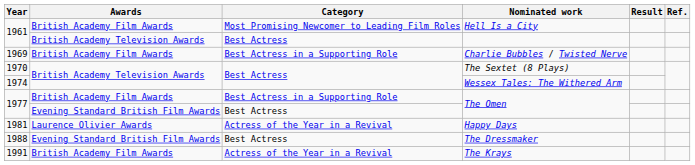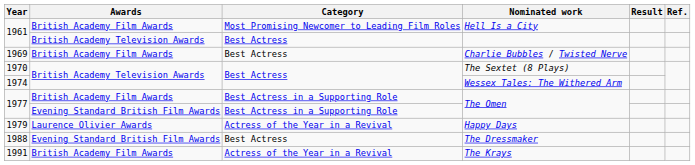 <table class="wikitable">
 <tr>
 <th>Year</th>
 <th>Awards</th>
 <th>Category</th>
 <th>Nominated work</th>
 <th>Result</th>
 <th>Ref.</th>
 </tr>
 <tr>
 <td rowspan="2">1961</td>
 <td><a href='#'>British Academy Film Awards</a></td>
 <td><a href='#'>Most Promising Newcomer to Leading Film Roles</a></td>
 <td><a href='#'><em>Hell Is a City</em></a></td>
 <td></td>
 <td></td>
 </tr>
 <tr>
 <td><a href='#'>British Academy Television Awards</a></td>
 <td><a href='#'>Best Actress</a></td>
 <td></td>
 <td></td>
 <td></td>
 </tr>
 <tr>
 <td>1969</td>
 <td><a href='#'>British Academy Film Awards</a></td>
-<td><a href='#'>Best Actress in a Supporting Role</a></td>
+<td>Best Actress</td>
 <td><a href='#'><em>Charlie Bubbles</em></a> / <a href='#'><em>Twisted Nerve</em></a></td>
 <td></td>
 <td></td>
 </tr>
 <tr>
 <td>1970</td>
 <td rowspan="2"><a href='#'>British Academy Television Awards</a></td>
 <td rowspan="2"><a href='#'>Best Actress</a></td>
 <td><em>The Sextet (8 Plays)</em></td>
 <td></td>
 <td rowspan="2"></td>
 </tr>
 <tr>
 <td>1974</td>
 <td><a href='#'><em>Wessex Tales: The Withered Arm</em></a></td>
 <td></td>
 </tr>
 <tr>
 <td rowspan="2">1977</td>
 <td><a href='#'>British Academy Film Awards</a></td>
 <td><a href='#'>Best Actress in a Supporting Role</a></td>
 <td rowspan="2"><a href='#'><em>The Omen</em></a></td>
 <td></td>
 <td></td>
 </tr>
 <tr>
 <td><a href='#'>Evening Standard British Film Awards</a></td>
-<td>Best Actress</td>
+<td><a href='#'>Best Actress in a Supporting Role</a></td>
 <td></td>
 <td></td>
 </tr>
 <tr>
-<td>1981</td>
+<td>1979</td>
 <td><a href='#'>Laurence Olivier Awards</a></td>
 <td><a href='#'>Actress of the Year in a Revival</a></td>
 <td><a href='#'><em>Happy Days</em></a></td>
 <td></td>
 <td></td>
 </tr>
 <tr>
 <td>1988</td>
 <td><a href='#'>Evening Standard British Film Awards</a></td>
 <td>Best Actress</td>
 <td><a href='#'><em>The Dressmaker</em></a></td>
 <td></td>
 <td></td>
 </tr>
 <tr>
 <td>1991</td>
 <td><a href='#'>British Academy Film Awards</a></td>
 <td><a href='#'>Actress of the Year in a Revival</a></td>
 <td><a href='#'><em>The Krays</em></a></td>
 <td></td>
 <td></td>
 </tr>
 </table>
